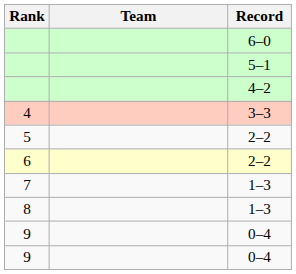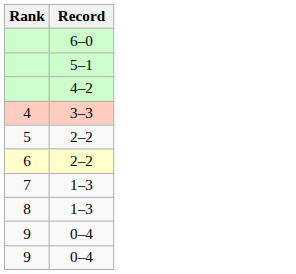 <table class="wikitable" style="text-align: center;">
 <tr>
 <th width=40>Rank</th>
-<th width=180>Team</th>
 <th width=60>Record</th>
 </tr>
 <tr bgcolor="#ccffcc">
 <td></td>
-<td align="left"></td>
 <td>6–0</td>
 </tr>
 <tr bgcolor="#ccffcc">
 <td></td>
-<td align="left"></td>
 <td>5–1</td>
 </tr>
 <tr bgcolor="#ccffcc">
 <td></td>
-<td align="left"></td>
 <td>4–2</td>
 </tr>
 <tr bgcolor=#ffccc>
 <td>4</td>
-<td align="left"></td>
 <td>3–3</td>
 </tr>
 <tr>
 <td>5</td>
-<td align="left"></td>
 <td>2–2</td>
 </tr>
 <tr bgcolor=#ffffcc>
 <td>6</td>
-<td align="left"></td>
 <td>2–2</td>
 </tr>
 <tr>
 <td>7</td>
-<td align="left"></td>
 <td>1–3</td>
 </tr>
 <tr>
 <td>8</td>
-<td align="left"></td>
 <td>1–3</td>
 </tr>
 <tr>
 <td>9</td>
-<td align="left"></td>
 <td>0–4</td>
 </tr>
 <tr>
 <td>9</td>
-<td align="left"></td>
 <td>0–4</td>
 </tr>
 </table>
